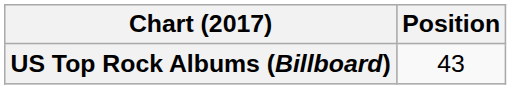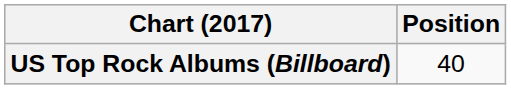 <table class="wikitable plainrowheaders" style="text-align:center">
 <tr>
 <th scope="col">Chart (2017)</th>
 <th scope="col">Position</th>
 </tr>
 <tr>
 <th scope="row">US Top Rock Albums (<em>Billboard</em>)</th>
-<td>43</td>
+<td>40</td>
 </tr>
 </table>
